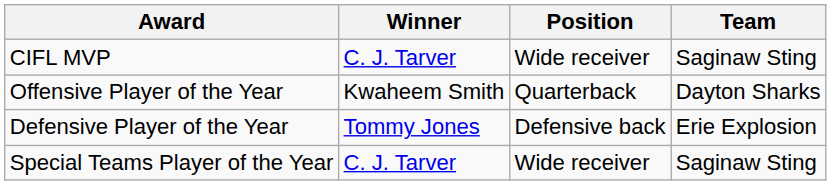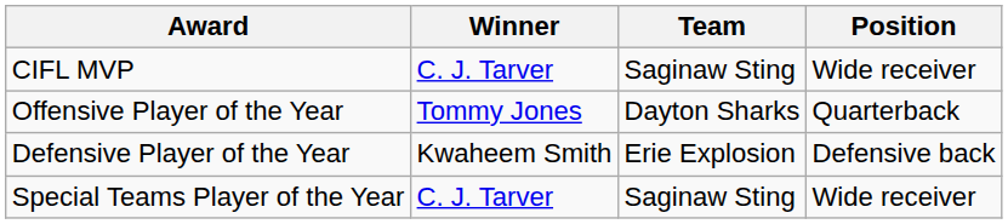 <table class="wikitable">
 <tr>
 <th>Award</th>
 <th>Winner</th>
+<th>Team</th>
 <th>Position</th>
-<th>Team</th>
 </tr>
 <tr>
 <td>CIFL MVP</td>
 <td><a href='#'>C. J. Tarver</a></td>
+<td>Saginaw Sting</td>
 <td>Wide receiver</td>
-<td>Saginaw Sting</td>
 </tr>
 <tr>
 <td>Offensive Player of the Year</td>
-<td>Kwaheem Smith</td>
+<td><a href='#'>Tommy Jones</a></td>
+<td>Dayton Sharks</td>
 <td>Quarterback</td>
-<td>Dayton Sharks</td>
 </tr>
 <tr>
 <td>Defensive Player of the Year</td>
-<td><a href='#'>Tommy Jones</a></td>
+<td>Kwaheem Smith</td>
+<td>Erie Explosion</td>
 <td>Defensive back</td>
-<td>Erie Explosion</td>
 </tr>
 <tr>
 <td>Special Teams Player of the Year</td>
 <td><a href='#'>C. J. Tarver</a></td>
+<td>Saginaw Sting</td>
 <td>Wide receiver</td>
-<td>Saginaw Sting</td>
 </tr>
 </table>
